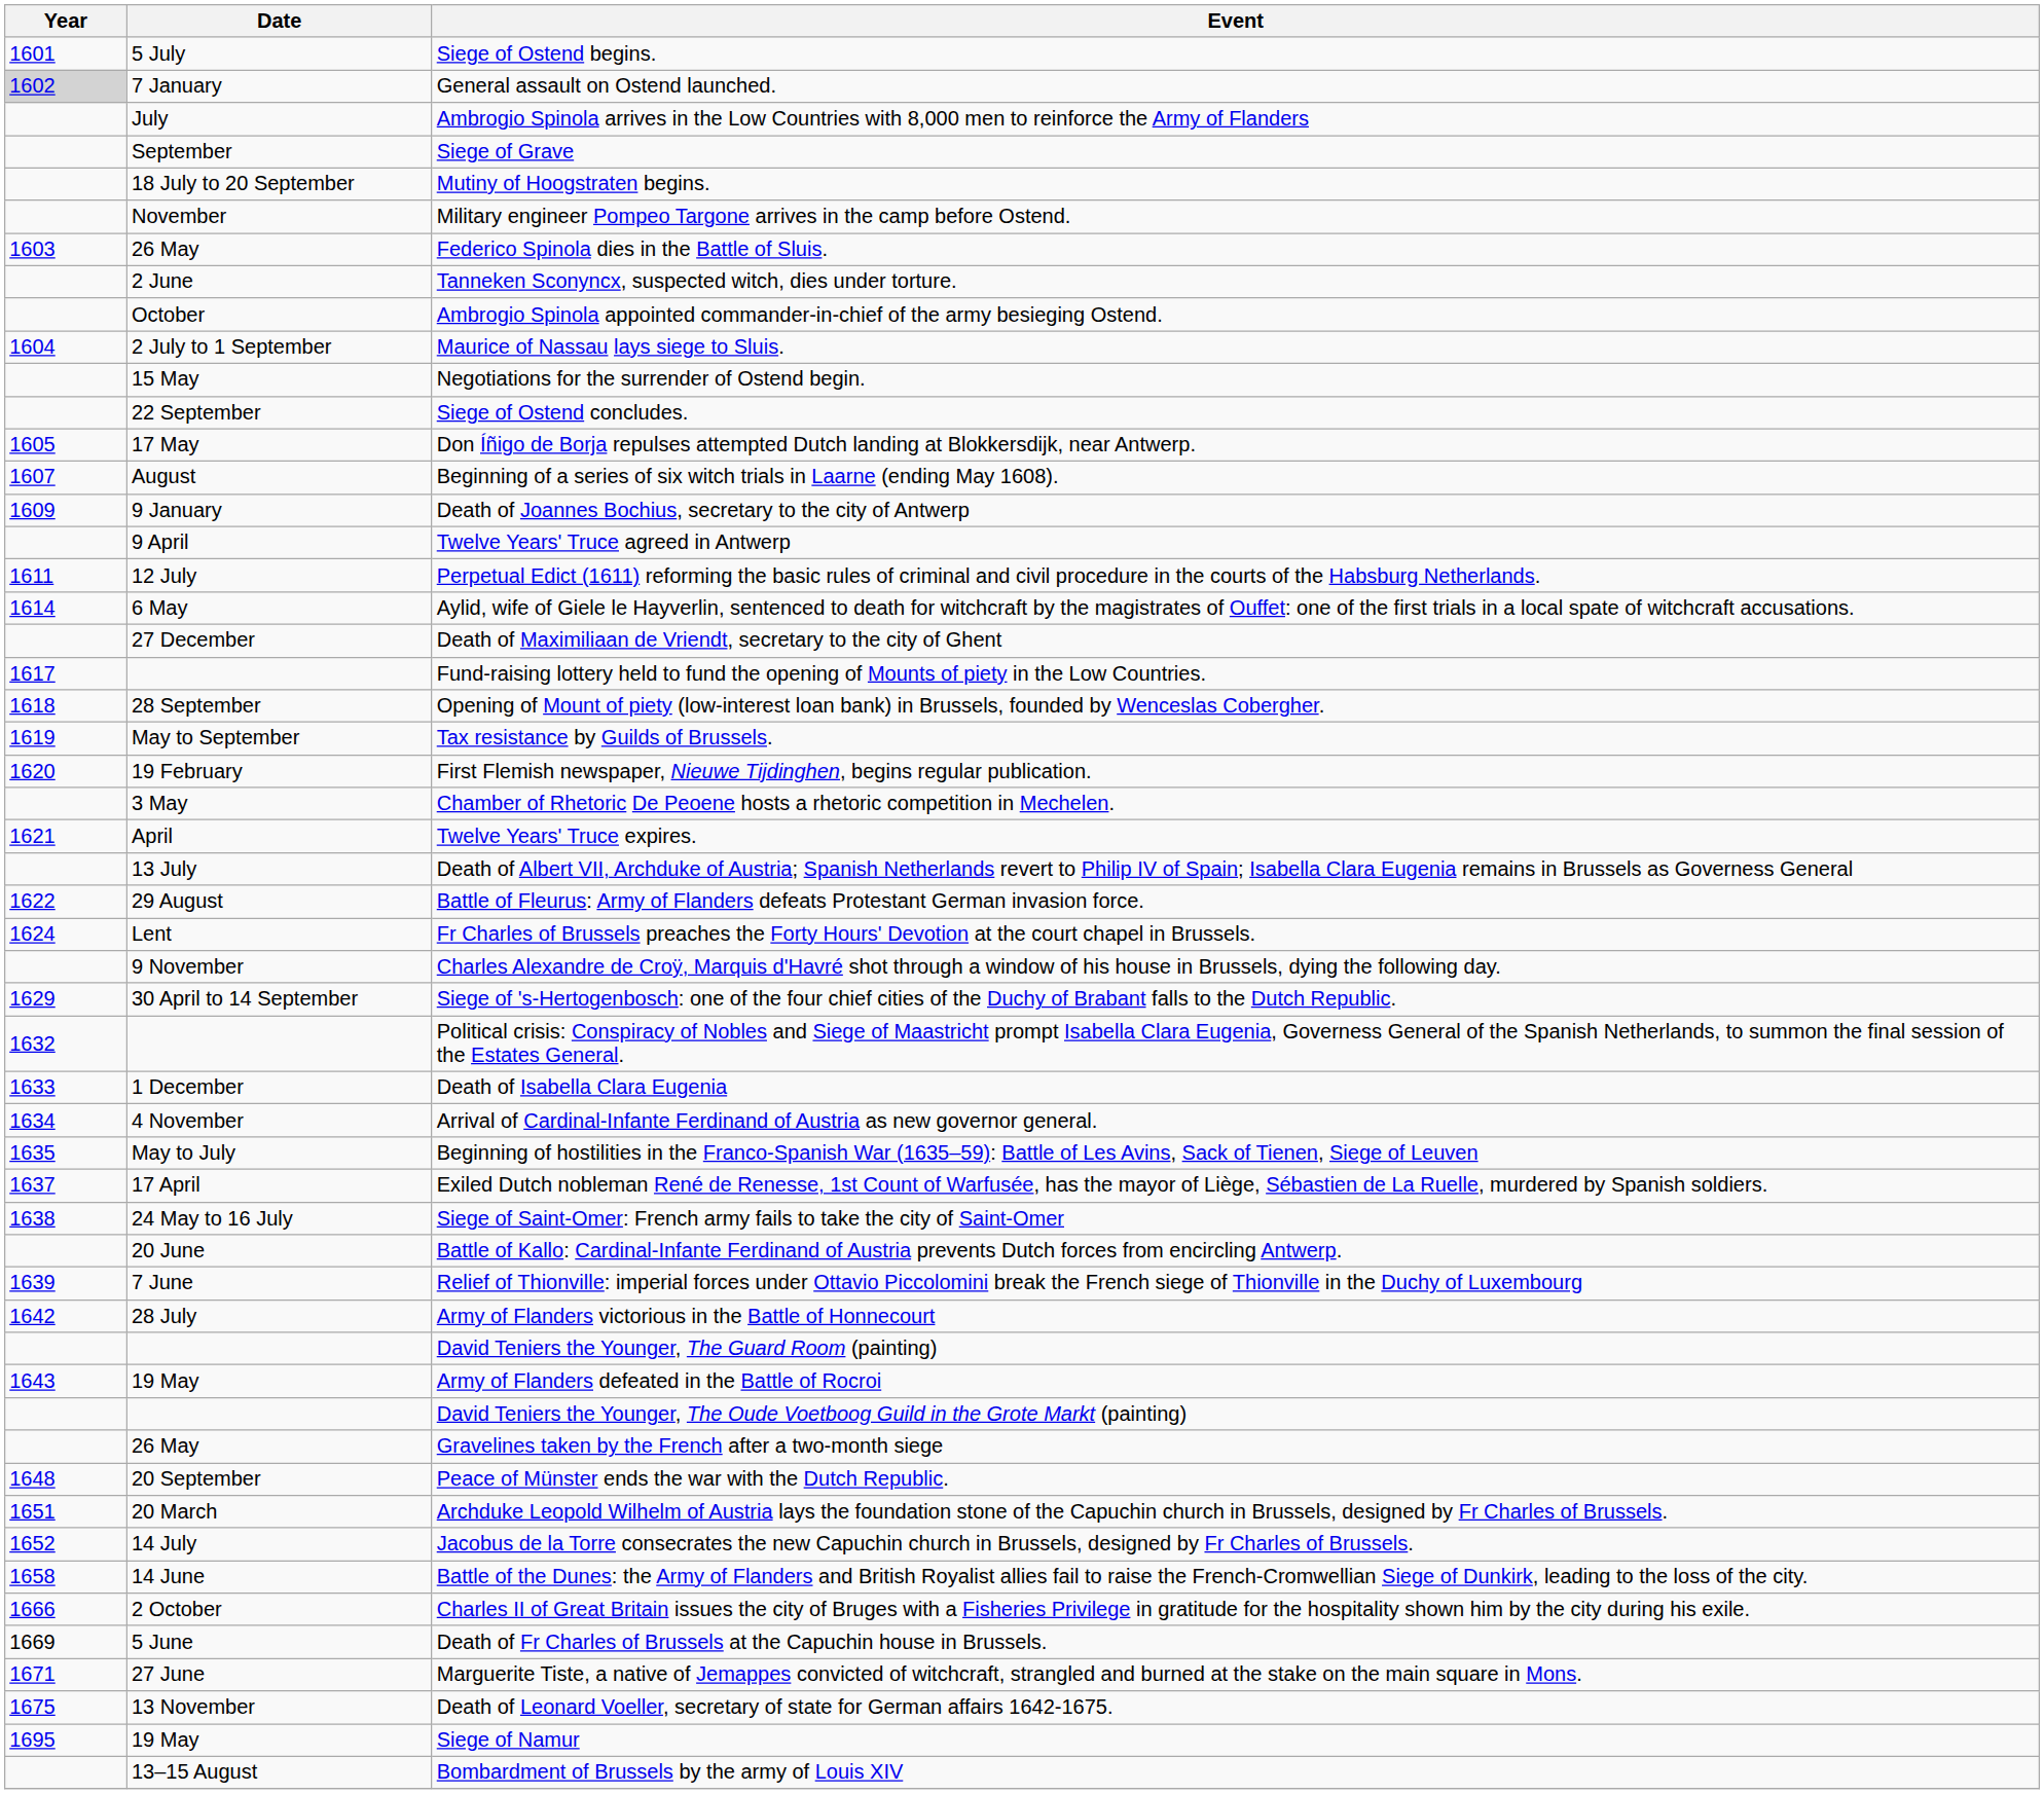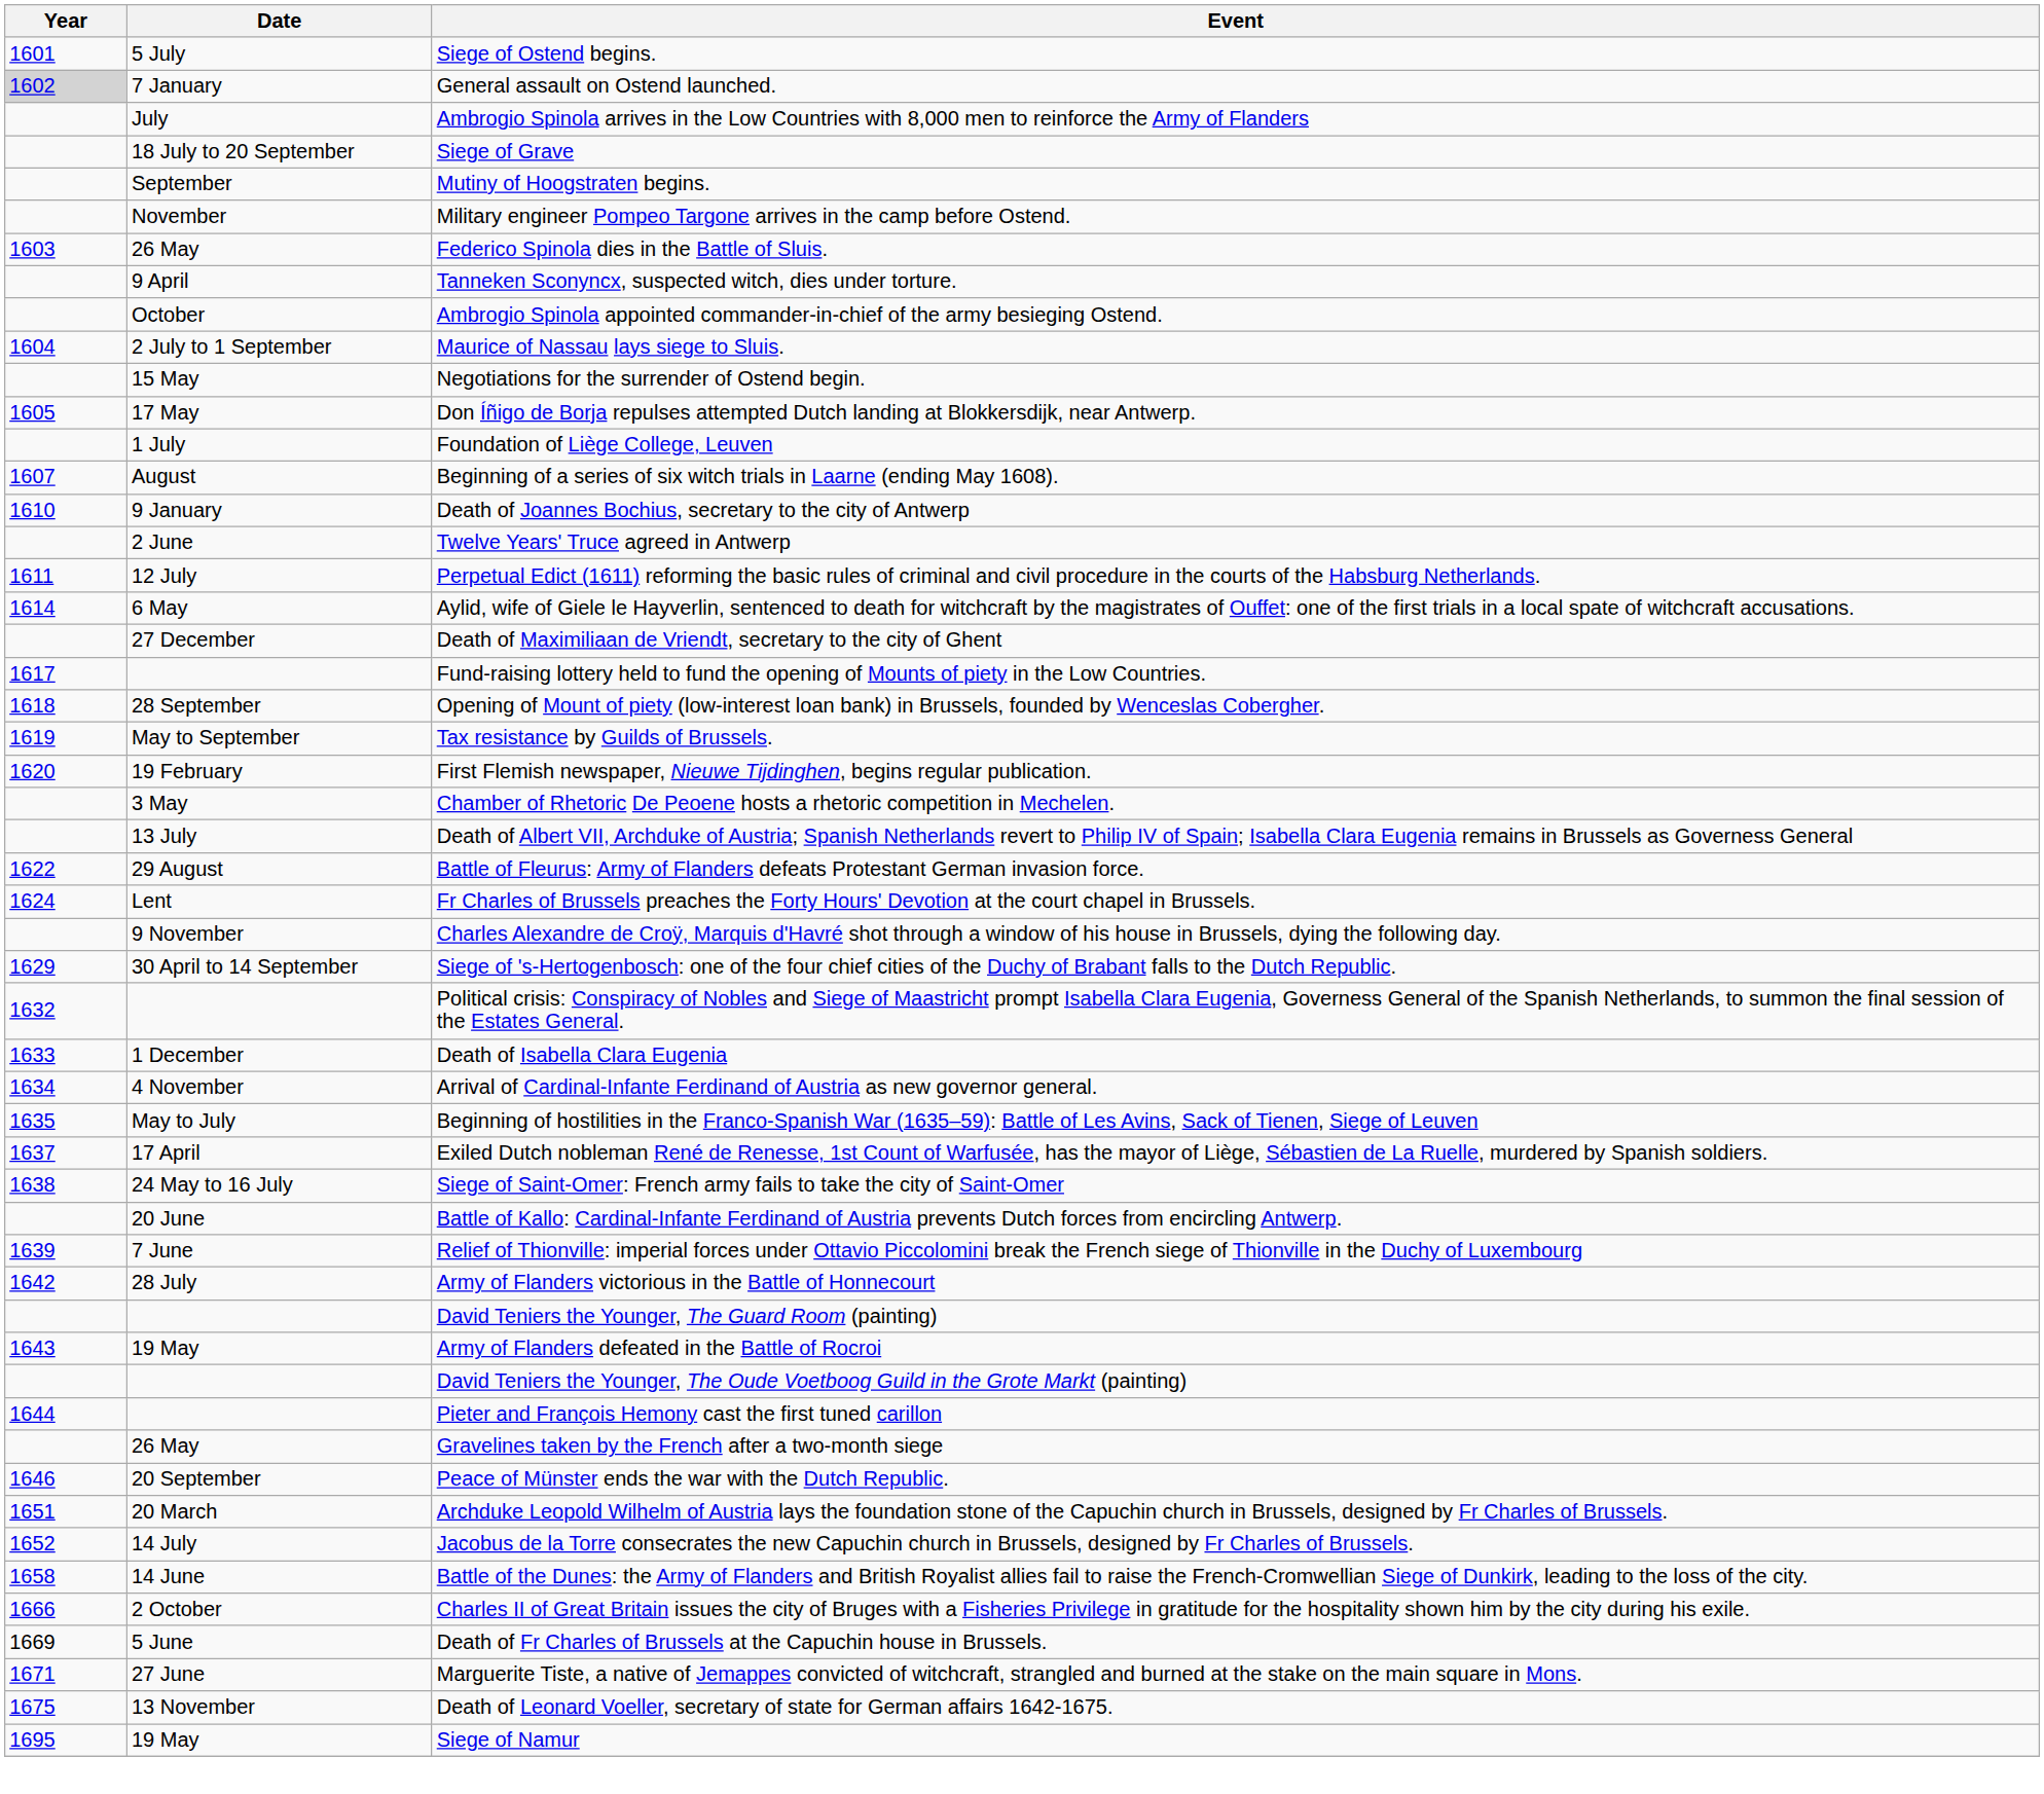 <table class="wikitable" width="100%">
 <tr>
 <th style="width:6%">Year</th>
 <th style="width:15%">Date</th>
 <th>Event</th>
 </tr>
 <tr>
 <td><a href='#'>1601</a></td>
 <td>5 July</td>
 <td><a href='#'>Siege of Ostend</a> begins.</td>
 </tr>
 <tr>
 <td style="background: lightgrey;"><a href='#'>1602</a></td>
 <td>7 January</td>
 <td>General assault on Ostend launched.</td>
 </tr>
 <tr>
 <td></td>
 <td>July</td>
 <td><a href='#'>Ambrogio Spinola</a> arrives in the Low Countries with 8,000 men to reinforce the <a href='#'>Army of Flanders</a></td>
 </tr>
 <tr>
 <td></td>
-<td>September</td>
+<td>18 July to 20 September</td>
 <td><a href='#'>Siege of Grave</a></td>
 </tr>
 <tr>
 <td></td>
-<td>18 July to 20 September</td>
+<td>September</td>
 <td><a href='#'>Mutiny of Hoogstraten</a> begins.</td>
 </tr>
 <tr>
 <td></td>
 <td>November</td>
 <td>Military engineer <a href='#'>Pompeo Targone</a> arrives in the camp before Ostend.</td>
 </tr>
 <tr>
 <td><a href='#'>1603</a></td>
 <td>26 May</td>
 <td><a href='#'>Federico Spinola</a> dies in the <a href='#'>Battle of Sluis</a>.</td>
 </tr>
 <tr>
 <td></td>
-<td>2 June</td>
+<td>9 April</td>
 <td><a href='#'>Tanneken Sconyncx</a>, suspected witch, dies under torture.</td>
 </tr>
 <tr>
 <td></td>
 <td>October</td>
 <td><a href='#'>Ambrogio Spinola</a> appointed commander-in-chief of the army besieging Ostend.</td>
 </tr>
 <tr>
 <td><a href='#'>1604</a></td>
 <td>2 July to 1 September</td>
 <td><a href='#'>Maurice of Nassau</a> <a href='#'>lays siege to Sluis</a>.</td>
 </tr>
 <tr>
 <td></td>
 <td>15 May</td>
 <td>Negotiations for the surrender of Ostend begin.</td>
 </tr>
 <tr>
-<td></td>
-<td>22 September</td>
-<td><a href='#'>Siege of Ostend</a> concludes.</td>
-</tr>
-<tr>
 <td><a href='#'>1605</a></td>
 <td>17 May</td>
 <td>Don <a href='#'>Íñigo de Borja</a> repulses attempted Dutch landing at Blokkersdijk, near Antwerp.</td>
+</tr>
+<tr>
+<td></td>
+<td>1 July</td>
+<td>Foundation of <a href='#'>Liège College, Leuven</a></td>
 </tr>
 <tr>
 <td><a href='#'>1607</a></td>
 <td>August</td>
 <td>Beginning of a series of six witch trials in <a href='#'>Laarne</a> (ending May 1608).</td>
 </tr>
 <tr>
-<td><a href='#'>1609</a></td>
+<td><a href='#'>1610</a></td>
 <td>9 January</td>
 <td>Death of <a href='#'>Joannes Bochius</a>, secretary to the city of Antwerp</td>
 </tr>
 <tr>
 <td></td>
-<td>9 April</td>
+<td>2 June</td>
 <td><a href='#'>Twelve Years' Truce</a> agreed in Antwerp</td>
 </tr>
 <tr>
 <td><a href='#'>1611</a></td>
 <td>12 July</td>
 <td><a href='#'>Perpetual Edict (1611)</a> reforming the basic rules of criminal and civil procedure in the courts of the <a href='#'>Habsburg Netherlands</a>.</td>
 </tr>
 <tr>
 <td><a href='#'>1614</a></td>
 <td>6 May</td>
 <td>Aylid, wife of Giele le Hayverlin, sentenced to death for witchcraft by the magistrates of <a href='#'>Ouffet</a>: one of the first trials in a local spate of witchcraft accusations.</td>
 </tr>
 <tr>
 <td></td>
 <td>27 December</td>
 <td>Death of <a href='#'>Maximiliaan de Vriendt</a>, secretary to the city of Ghent</td>
 </tr>
 <tr>
 <td><a href='#'>1617</a></td>
 <td></td>
 <td>Fund-raising lottery held to fund the opening of <a href='#'>Mounts of piety</a> in the Low Countries.</td>
 </tr>
 <tr>
 <td><a href='#'>1618</a></td>
 <td>28 September</td>
 <td>Opening of <a href='#'>Mount of piety</a> (low-interest loan bank) in Brussels, founded by <a href='#'>Wenceslas Cobergher</a>.</td>
 </tr>
 <tr>
 <td><a href='#'>1619</a></td>
 <td>May to September</td>
 <td><a href='#'>Tax resistance</a> by <a href='#'>Guilds of Brussels</a>.</td>
 </tr>
 <tr>
 <td><a href='#'>1620</a></td>
 <td>19 February</td>
 <td>First Flemish newspaper, <em><a href='#'>Nieuwe Tijdinghen</a></em>, begins regular publication.</td>
 </tr>
 <tr>
 <td></td>
 <td>3 May</td>
 <td><a href='#'>Chamber of Rhetoric</a> <a href='#'>De Peoene</a> hosts a rhetoric competition in <a href='#'>Mechelen</a>.</td>
-</tr>
-<tr>
-<td><a href='#'>1621</a></td>
-<td>April</td>
-<td><a href='#'>Twelve Years' Truce</a> expires.</td>
 </tr>
 <tr>
 <td></td>
 <td>13 July</td>
 <td>Death of <a href='#'>Albert VII, Archduke of Austria</a>; <a href='#'>Spanish Netherlands</a> revert to <a href='#'>Philip IV of Spain</a>; <a href='#'>Isabella Clara Eugenia</a> remains in Brussels as Governess General</td>
 </tr>
 <tr>
 <td><a href='#'>1622</a></td>
 <td>29 August</td>
 <td><a href='#'>Battle of Fleurus</a>: <a href='#'>Army of Flanders</a> defeats Protestant German invasion force.</td>
 </tr>
 <tr>
 <td><a href='#'>1624</a></td>
 <td>Lent</td>
 <td><a href='#'>Fr Charles of Brussels</a> preaches the <a href='#'>Forty Hours' Devotion</a> at the court chapel in Brussels.</td>
 </tr>
 <tr>
 <td></td>
 <td>9 November</td>
 <td><a href='#'>Charles Alexandre de Croÿ, Marquis d'Havré</a> shot through a window of his house in Brussels, dying the following day.</td>
 </tr>
 <tr>
 <td><a href='#'>1629</a></td>
 <td>30 April to 14 September</td>
 <td><a href='#'>Siege of 's-Hertogenbosch</a>: one of the four chief cities of the <a href='#'>Duchy of Brabant</a> falls to the <a href='#'>Dutch Republic</a>.</td>
 </tr>
 <tr>
 <td><a href='#'>1632</a></td>
 <td></td>
 <td>Political crisis: <a href='#'>Conspiracy of Nobles</a> and <a href='#'>Siege of Maastricht</a> prompt <a href='#'>Isabella Clara Eugenia</a>, Governess General of the Spanish Netherlands, to summon the final session of the <a href='#'>Estates General</a>.</td>
 </tr>
 <tr>
 <td><a href='#'>1633</a></td>
 <td>1 December</td>
 <td>Death of <a href='#'>Isabella Clara Eugenia</a></td>
 </tr>
 <tr>
 <td><a href='#'>1634</a></td>
 <td>4 November</td>
 <td>Arrival of <a href='#'>Cardinal-Infante Ferdinand of Austria</a> as new governor general.</td>
 </tr>
 <tr>
 <td><a href='#'>1635</a></td>
 <td>May to July</td>
 <td>Beginning of hostilities in the <a href='#'>Franco-Spanish War (1635–59)</a>: <a href='#'>Battle of Les Avins</a>, <a href='#'>Sack of Tienen</a>, <a href='#'>Siege of Leuven</a></td>
 </tr>
 <tr>
 <td><a href='#'>1637</a></td>
 <td>17 April</td>
 <td>Exiled Dutch nobleman <a href='#'>René de Renesse, 1st Count of Warfusée</a>, has the mayor of Liège, <a href='#'>Sébastien de La Ruelle</a>, murdered by Spanish soldiers.</td>
 </tr>
 <tr>
 <td><a href='#'>1638</a></td>
 <td>24 May to 16 July</td>
 <td><a href='#'>Siege of Saint-Omer</a>: French army fails to take the city of <a href='#'>Saint-Omer</a></td>
 </tr>
 <tr>
 <td></td>
 <td>20 June</td>
 <td><a href='#'>Battle of Kallo</a>: <a href='#'>Cardinal-Infante Ferdinand of Austria</a> prevents Dutch forces from encircling <a href='#'>Antwerp</a>.</td>
 </tr>
 <tr>
 <td><a href='#'>1639</a></td>
 <td>7 June</td>
 <td><a href='#'>Relief of Thionville</a>: imperial forces under <a href='#'>Ottavio Piccolomini</a> break the French siege of <a href='#'>Thionville</a> in the <a href='#'>Duchy of Luxembourg</a></td>
 </tr>
 <tr>
 <td><a href='#'>1642</a></td>
 <td>28 July</td>
 <td><a href='#'>Army of Flanders</a> victorious in the <a href='#'>Battle of Honnecourt</a></td>
 </tr>
 <tr>
 <td></td>
 <td></td>
 <td><a href='#'>David Teniers the Younger</a>, <em><a href='#'>The Guard Room</a></em> (painting)</td>
 </tr>
 <tr>
 <td><a href='#'>1643</a></td>
 <td>19 May</td>
 <td><a href='#'>Army of Flanders</a> defeated in the <a href='#'>Battle of Rocroi</a></td>
 </tr>
 <tr>
 <td></td>
 <td></td>
 <td><a href='#'>David Teniers the Younger</a>, <em><a href='#'>The Oude Voetboog Guild in the Grote Markt</a></em> (painting)</td>
 </tr>
 <tr>
+<td><a href='#'>1644</a></td>
+<td></td>
+<td><a href='#'>Pieter and François Hemony</a> cast the first tuned <a href='#'>carillon</a></td>
+</tr>
+<tr>
 <td></td>
 <td>26 May</td>
 <td><a href='#'>Gravelines taken by the French</a> after a two-month siege</td>
 </tr>
 <tr>
-<td><a href='#'>1648</a></td>
+<td><a href='#'>1646</a></td>
 <td>20 September</td>
 <td><a href='#'>Peace of Münster</a> ends the war with the <a href='#'>Dutch Republic</a>.</td>
 </tr>
 <tr>
 <td><a href='#'>1651</a></td>
 <td>20 March</td>
 <td><a href='#'>Archduke Leopold Wilhelm of Austria</a> lays the foundation stone of the Capuchin church in Brussels, designed by <a href='#'>Fr Charles of Brussels</a>.</td>
 </tr>
 <tr>
 <td><a href='#'>1652</a></td>
 <td>14 July</td>
 <td><a href='#'>Jacobus de la Torre</a> consecrates the new Capuchin church in Brussels, designed by <a href='#'>Fr Charles of Brussels</a>.</td>
 </tr>
 <tr>
 <td><a href='#'>1658</a></td>
 <td>14 June</td>
 <td><a href='#'>Battle of the Dunes</a>: the <a href='#'>Army of Flanders</a> and British Royalist allies fail to raise the French-Cromwellian <a href='#'>Siege of Dunkirk</a>, leading to the loss of the city.</td>
 </tr>
 <tr>
 <td><a href='#'>1666</a></td>
 <td>2 October</td>
 <td><a href='#'>Charles II of Great Britain</a> issues the city of Bruges with a <a href='#'>Fisheries Privilege</a> in gratitude for the hospitality shown him by the city during his exile.</td>
 </tr>
 <tr>
 <td>1669</td>
 <td>5 June</td>
 <td>Death of <a href='#'>Fr Charles of Brussels</a> at the Capuchin house in Brussels.</td>
 </tr>
 <tr>
 <td><a href='#'>1671</a></td>
 <td>27 June</td>
 <td>Marguerite Tiste, a native of <a href='#'>Jemappes</a> convicted of witchcraft, strangled and burned at the stake on the main square in <a href='#'>Mons</a>.</td>
 </tr>
 <tr>
 <td><a href='#'>1675</a></td>
 <td>13 November</td>
 <td>Death of <a href='#'>Leonard Voeller</a>, secretary of state for German affairs 1642-1675.</td>
 </tr>
 <tr>
 <td><a href='#'>1695</a></td>
 <td>19 May</td>
 <td><a href='#'>Siege of Namur</a></td>
 </tr>
 <tr>
-<td></td>
-<td>13–15 August</td>
-<td><a href='#'>Bombardment of Brussels</a> by the army of <a href='#'>Louis XIV</a></td>
-</tr>
-<tr>
 </tr>
 </table>
